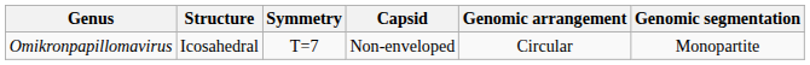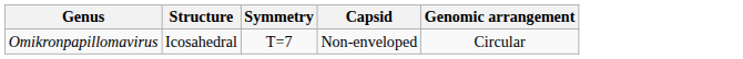 <table class="wikitable sortable" style="text-align:center">
 <tr>
 <th>Genus</th>
 <th>Structure</th>
 <th>Symmetry</th>
 <th>Capsid</th>
 <th>Genomic arrangement</th>
-<th>Genomic segmentation</th>
 </tr>
 <tr>
 <td><em>Omikronpapillomavirus</em></td>
 <td>Icosahedral</td>
 <td>T=7</td>
 <td>Non-enveloped</td>
 <td>Circular</td>
-<td>Monopartite</td>
 </tr>
 </table>
